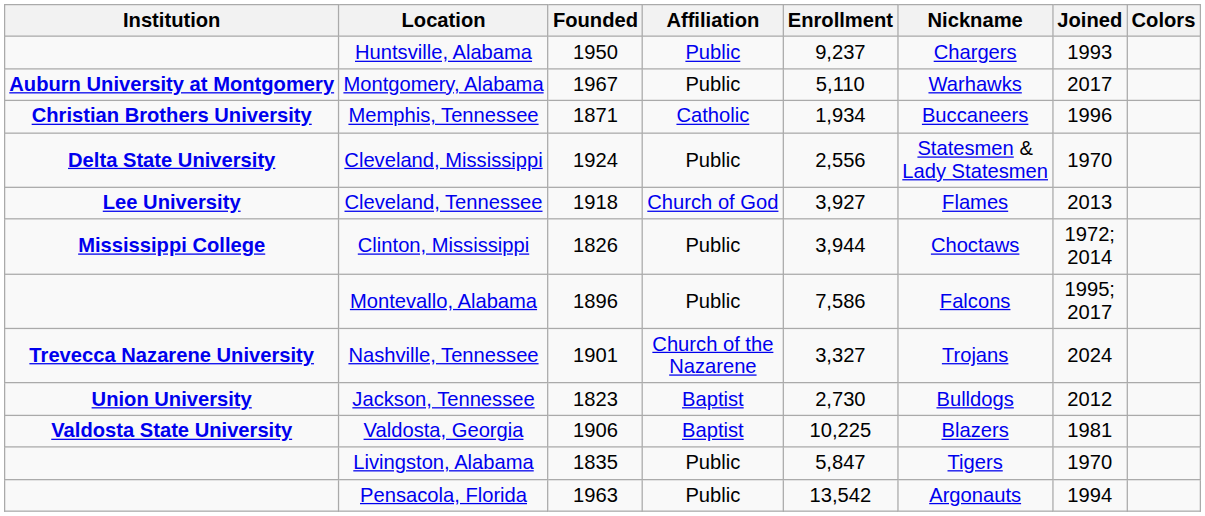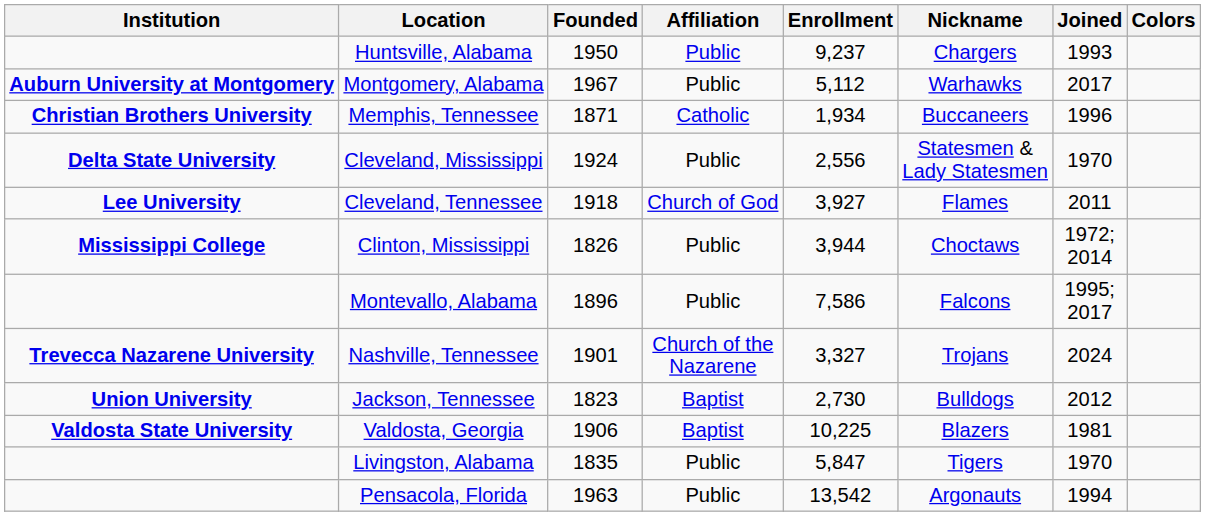 <table class="wikitable sortable" style="text-align:center">
 <tr>
 <th>Institution</th>
 <th>Location</th>
 <th>Founded</th>
 <th>Affiliation</th>
 <th>Enrollment</th>
 <th>Nickname</th>
 <th>Joined</th>
 <th class="unsortable">Colors</th>
 </tr>
 <tr>
 <td></td>
 <td><a href='#'>Huntsville, Alabama</a></td>
 <td>1950</td>
 <td><a href='#'>Public</a></td>
 <td>9,237</td>
 <td><a href='#'>Chargers</a></td>
 <td>1993</td>
 <td></td>
 </tr>
 <tr>
 <td><strong><a href='#'>Auburn University at Montgomery</a></strong></td>
 <td><a href='#'>Montgomery, Alabama</a></td>
 <td>1967</td>
 <td>Public</td>
-<td>5,110</td>
+<td>5,112</td>
 <td><a href='#'>Warhawks</a></td>
 <td>2017</td>
 <td></td>
 </tr>
 <tr>
 <td><strong><a href='#'>Christian Brothers University</a></strong></td>
 <td><a href='#'>Memphis, Tennessee</a></td>
 <td>1871</td>
 <td><a href='#'>Catholic</a><br></td>
 <td>1,934</td>
 <td><a href='#'>Buccaneers</a></td>
 <td>1996</td>
 <td></td>
 </tr>
 <tr>
 <td><strong><a href='#'>Delta State University</a></strong></td>
 <td><a href='#'>Cleveland, Mississippi</a></td>
 <td>1924</td>
 <td>Public</td>
 <td>2,556</td>
 <td><a href='#'>Statesmen</a> &<br><a href='#'>Lady Statesmen</a></td>
 <td>1970</td>
 <td></td>
 </tr>
 <tr>
 <td><strong><a href='#'>Lee University</a></strong></td>
 <td><a href='#'>Cleveland, Tennessee</a></td>
 <td>1918</td>
 <td><a href='#'>Church of God</a></td>
 <td>3,927</td>
 <td><a href='#'>Flames</a></td>
-<td>2013</td>
+<td>2011</td>
 <td></td>
 </tr>
 <tr>
 <td><strong><a href='#'>Mississippi College</a></strong></td>
 <td><a href='#'>Clinton, Mississippi</a></td>
 <td>1826</td>
 <td>Public</td>
 <td>3,944</td>
 <td><a href='#'>Choctaws</a></td>
 <td>1972;<br>2014</td>
 <td></td>
 </tr>
 <tr>
 <td></td>
 <td><a href='#'>Montevallo, Alabama</a></td>
 <td>1896</td>
 <td>Public</td>
 <td>7,586</td>
 <td><a href='#'>Falcons</a></td>
 <td>1995;<br>2017</td>
 <td></td>
 </tr>
 <tr>
 <td><strong><a href='#'>Trevecca Nazarene University</a></strong></td>
 <td><a href='#'>Nashville, Tennessee</a></td>
 <td>1901</td>
 <td><a href='#'>Church of the<br>Nazarene</a></td>
 <td>3,327</td>
 <td><a href='#'>Trojans</a></td>
 <td>2024</td>
 <td> </td>
 </tr>
 <tr>
 <td><strong><a href='#'>Union University</a></strong></td>
 <td><a href='#'>Jackson, Tennessee</a></td>
 <td>1823</td>
 <td><a href='#'>Baptist</a></td>
 <td>2,730</td>
 <td><a href='#'>Bulldogs</a></td>
 <td>2012</td>
 <td></td>
 </tr>
 <tr>
 <td><strong><a href='#'>Valdosta State University</a></strong></td>
 <td><a href='#'>Valdosta, Georgia</a></td>
 <td>1906</td>
 <td><a href='#'>Baptist</a></td>
 <td>10,225</td>
 <td><a href='#'>Blazers</a></td>
 <td>1981</td>
 <td></td>
 </tr>
 <tr>
 <td></td>
 <td><a href='#'>Livingston, Alabama</a></td>
 <td>1835</td>
 <td>Public</td>
 <td>5,847</td>
 <td><a href='#'>Tigers</a></td>
 <td>1970</td>
 <td></td>
 </tr>
 <tr>
 <td></td>
 <td><a href='#'>Pensacola, Florida</a></td>
 <td>1963</td>
 <td>Public</td>
 <td>13,542</td>
 <td><a href='#'>Argonauts</a></td>
 <td>1994</td>
 <td></td>
 </tr>
 </table>
